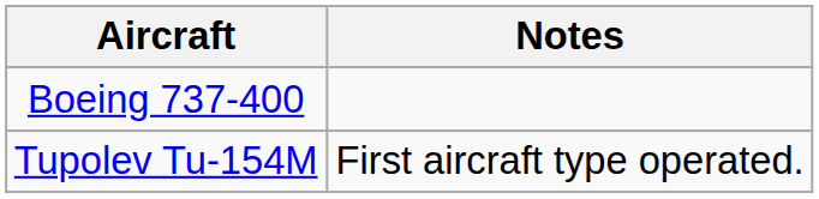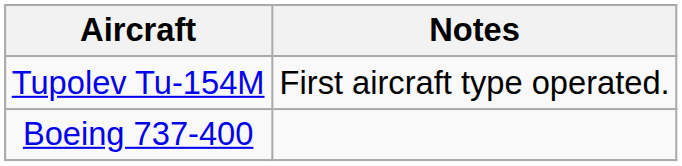 <table class="wikitable" style="margin:1em auto; border-collapse:collapse;text-align:center">
 <tr>
 <th>Aircraft</th>
 <th>Notes</th>
 </tr>
 <tr>
+<td><a href='#'>Tupolev Tu-154M</a></td>
+<td>First aircraft type operated.</td>
+</tr>
+<tr>
 <td><a href='#'>Boeing 737-400</a></td>
 <td></td>
 </tr>
-<tr>
-<td><a href='#'>Tupolev Tu-154M</a></td>
-<td>First aircraft type operated.</td>
-</tr>
 </table>
